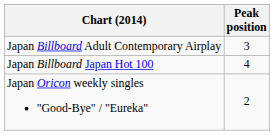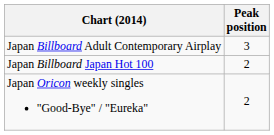 <table class="wikitable sortable">
 <tr>
 <th>Chart (2014)</th>
 <th>Peak<br>position</th>
 </tr>
 <tr>
 <td>Japan <em><a href='#'>Billboard</a></em> Adult Contemporary Airplay</td>
 <td style="text-align:center;">3</td>
 </tr>
 <tr>
 <td>Japan <em>Billboard</em> <a href='#'>Japan Hot 100</a></td>
-<td style="text-align:center;">4</td>
+<td style="text-align:center;">2</td>
 </tr>
 <tr>
 <td>Japan <em><a href='#'>Oricon</a></em> weekly singles<br><ul><li>"Good-Bye" / "Eureka"</li></ul></td>
 <td align="center">2</td>
 </tr>
 </table>
